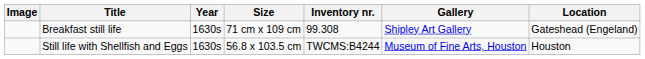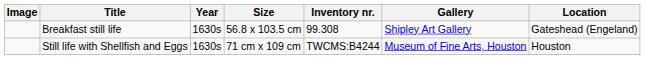 <table class="wikitable sortable">
 <tr>
 <th class="unsortable">Image</th>
 <th>Title</th>
 <th>Year</th>
 <th>Size</th>
 <th>Inventory nr.</th>
 <th>Gallery</th>
 <th>Location</th>
 </tr>
 <tr>
 <td></td>
 <td>Breakfast still life</td>
 <td>1630s</td>
-<td>71 cm x 109 cm</td>
+<td>56.8 x 103.5 cm</td>
 <td>99.308</td>
 <td><a href='#'>Shipley Art Gallery</a></td>
 <td>Gateshead (Engeland)</td>
 </tr>
 <tr>
 <td></td>
 <td>Still life with Shellfish and Eggs</td>
 <td>1630s</td>
-<td>56.8 x 103.5 cm</td>
+<td>71 cm x 109 cm</td>
 <td>TWCMS:B4244</td>
 <td><a href='#'>Museum of Fine Arts, Houston</a></td>
 <td>Houston</td>
 </tr>
 </table>
